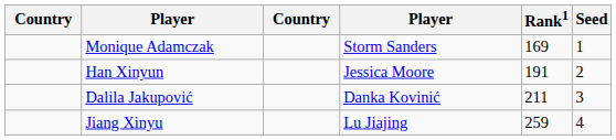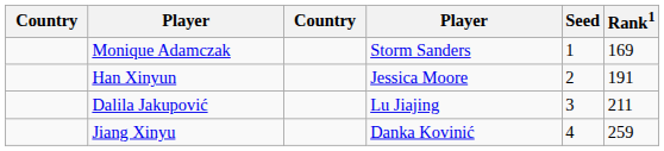 <table class="sortable wikitable">
 <tr>
 <th width="70">Country</th>
 <th width="175">Player</th>
 <th width="70">Country</th>
 <th width="175">Player</th>
+<th>Seed</th>
 <th>Rank<sup>1</sup></th>
-<th>Seed</th>
 </tr>
 <tr>
 <td></td>
 <td><a href='#'>Monique Adamczak</a></td>
 <td></td>
 <td><a href='#'>Storm Sanders</a></td>
+<td>1</td>
 <td>169</td>
-<td>1</td>
 </tr>
 <tr>
 <td></td>
 <td><a href='#'>Han Xinyun</a></td>
 <td></td>
 <td><a href='#'>Jessica Moore</a></td>
+<td>2</td>
 <td>191</td>
-<td>2</td>
 </tr>
 <tr>
 <td></td>
 <td><a href='#'>Dalila Jakupović</a></td>
 <td></td>
-<td><a href='#'>Danka Kovinić</a></td>
+<td><a href='#'>Lu Jiajing</a></td>
+<td>3</td>
 <td>211</td>
-<td>3</td>
 </tr>
 <tr>
 <td></td>
 <td><a href='#'>Jiang Xinyu</a></td>
 <td></td>
-<td><a href='#'>Lu Jiajing</a></td>
+<td><a href='#'>Danka Kovinić</a></td>
+<td>4</td>
 <td>259</td>
-<td>4</td>
 </tr>
 </table>
